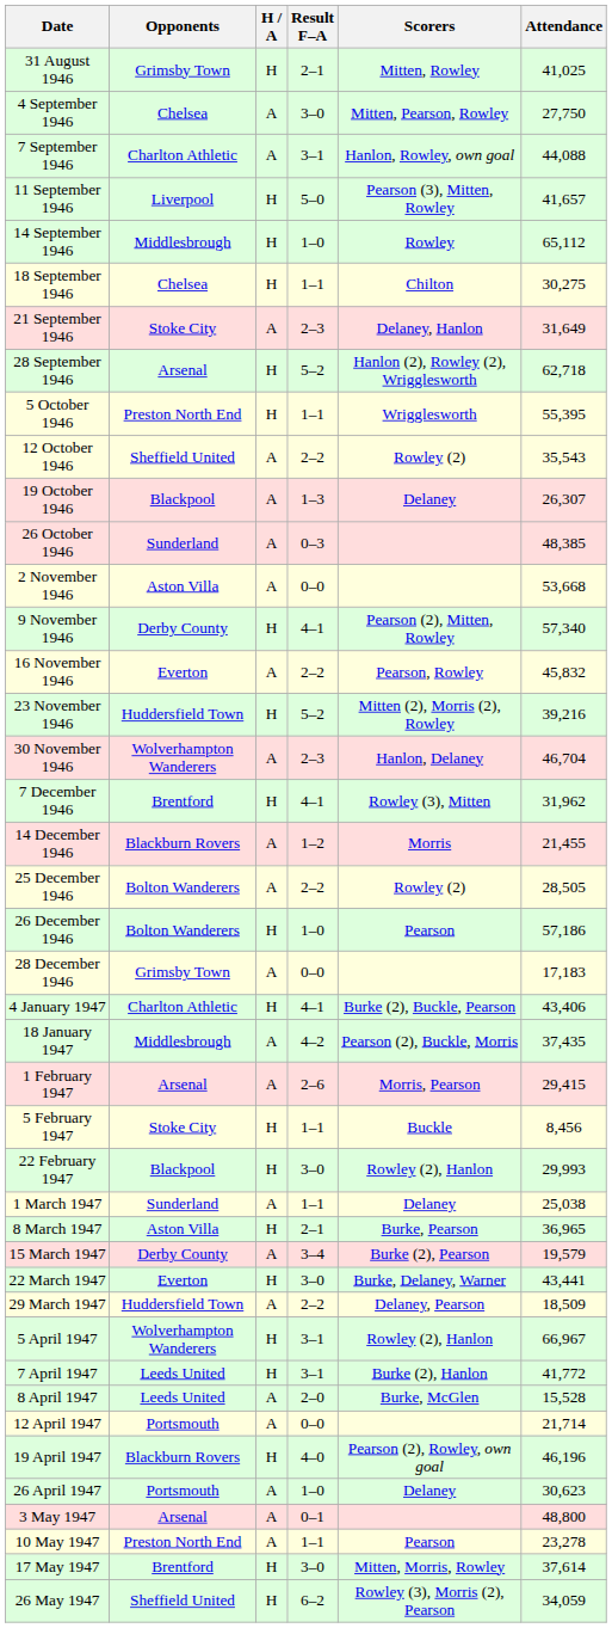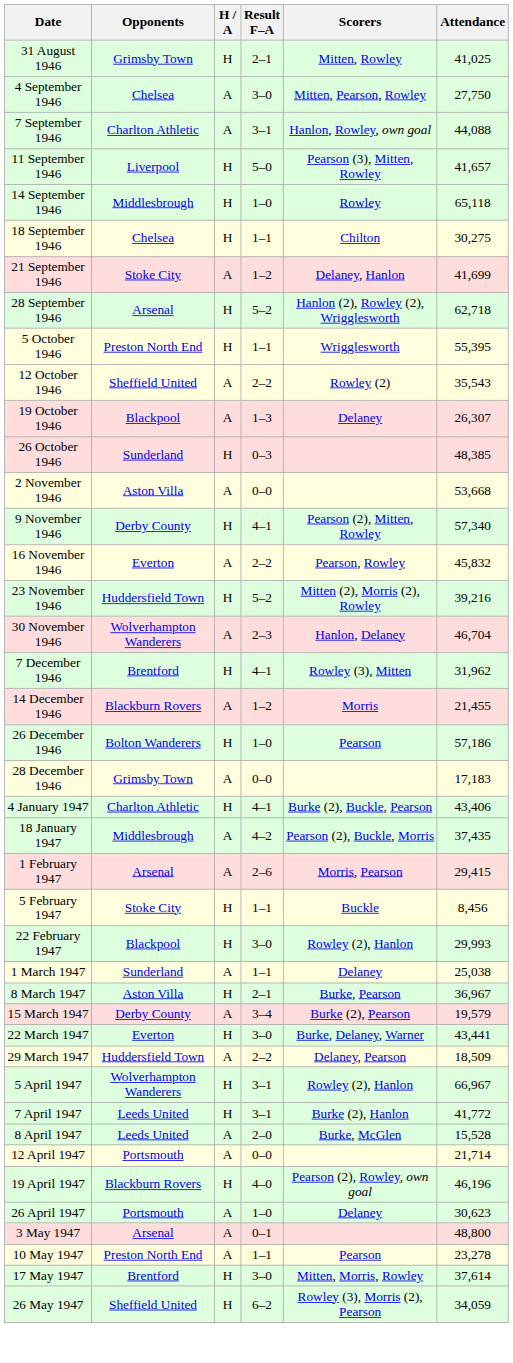 <table class="wikitable" style="text-align:center">
 <tr>
 <th>Date</th>
 <th>Opponents</th>
 <th>H / A</th>
 <th>Result<br>F–A</th>
 <th>Scorers</th>
 <th>Attendance</th>
 </tr>
 <tr bgcolor="#ddffdd">
 <td>31 August 1946</td>
 <td><a href='#'>Grimsby Town</a></td>
 <td>H</td>
 <td>2–1</td>
 <td><a href='#'>Mitten</a>, <a href='#'>Rowley</a></td>
 <td>41,025</td>
 </tr>
 <tr bgcolor="#ddffdd">
 <td>4 September 1946</td>
 <td><a href='#'>Chelsea</a></td>
 <td>A</td>
 <td>3–0</td>
 <td><a href='#'>Mitten</a>, <a href='#'>Pearson</a>, <a href='#'>Rowley</a></td>
 <td>27,750</td>
 </tr>
 <tr bgcolor="#ddffdd">
 <td>7 September 1946</td>
 <td><a href='#'>Charlton Athletic</a></td>
 <td>A</td>
 <td>3–1</td>
 <td><a href='#'>Hanlon</a>, <a href='#'>Rowley</a>, <em>own goal</em></td>
 <td>44,088</td>
 </tr>
 <tr bgcolor="#ddffdd">
 <td>11 September 1946</td>
 <td><a href='#'>Liverpool</a></td>
 <td>H</td>
 <td>5–0</td>
 <td><a href='#'>Pearson</a> (3), <a href='#'>Mitten</a>, <a href='#'>Rowley</a></td>
 <td>41,657</td>
 </tr>
 <tr bgcolor="#ddffdd">
 <td>14 September 1946</td>
 <td><a href='#'>Middlesbrough</a></td>
 <td>H</td>
 <td>1–0</td>
 <td><a href='#'>Rowley</a></td>
-<td>65,112</td>
+<td>65,118</td>
 </tr>
 <tr bgcolor="#ffffdd">
 <td>18 September 1946</td>
 <td><a href='#'>Chelsea</a></td>
 <td>H</td>
 <td>1–1</td>
 <td><a href='#'>Chilton</a></td>
 <td>30,275</td>
 </tr>
 <tr bgcolor="#ffdddd">
 <td>21 September 1946</td>
 <td><a href='#'>Stoke City</a></td>
 <td>A</td>
-<td>2–3</td>
+<td>1–2</td>
 <td><a href='#'>Delaney</a>, <a href='#'>Hanlon</a></td>
-<td>31,649</td>
+<td>41,699</td>
 </tr>
 <tr bgcolor="#ddffdd">
 <td>28 September 1946</td>
 <td><a href='#'>Arsenal</a></td>
 <td>H</td>
 <td>5–2</td>
 <td><a href='#'>Hanlon</a> (2), <a href='#'>Rowley</a> (2), <a href='#'>Wrigglesworth</a></td>
 <td>62,718</td>
 </tr>
 <tr bgcolor="#ffffdd">
 <td>5 October 1946</td>
 <td><a href='#'>Preston North End</a></td>
 <td>H</td>
 <td>1–1</td>
 <td><a href='#'>Wrigglesworth</a></td>
 <td>55,395</td>
 </tr>
 <tr bgcolor="#ffffdd">
 <td>12 October 1946</td>
 <td><a href='#'>Sheffield United</a></td>
 <td>A</td>
 <td>2–2</td>
 <td><a href='#'>Rowley</a> (2)</td>
 <td>35,543</td>
 </tr>
 <tr bgcolor="#ffdddd">
 <td>19 October 1946</td>
 <td><a href='#'>Blackpool</a></td>
 <td>A</td>
 <td>1–3</td>
 <td><a href='#'>Delaney</a></td>
 <td>26,307</td>
 </tr>
 <tr bgcolor="#ffdddd">
 <td>26 October 1946</td>
 <td><a href='#'>Sunderland</a></td>
-<td>A</td>
+<td>H</td>
 <td>0–3</td>
 <td></td>
 <td>48,385</td>
 </tr>
 <tr bgcolor="#ffffdd">
 <td>2 November 1946</td>
 <td><a href='#'>Aston Villa</a></td>
 <td>A</td>
 <td>0–0</td>
 <td></td>
 <td>53,668</td>
 </tr>
 <tr bgcolor="#ddffdd">
 <td>9 November 1946</td>
 <td><a href='#'>Derby County</a></td>
 <td>H</td>
 <td>4–1</td>
 <td><a href='#'>Pearson</a> (2), <a href='#'>Mitten</a>, <a href='#'>Rowley</a></td>
 <td>57,340</td>
 </tr>
 <tr bgcolor="#ffffdd">
 <td>16 November 1946</td>
 <td><a href='#'>Everton</a></td>
 <td>A</td>
 <td>2–2</td>
 <td><a href='#'>Pearson</a>, <a href='#'>Rowley</a></td>
 <td>45,832</td>
 </tr>
 <tr bgcolor="#ddffdd">
 <td>23 November 1946</td>
 <td><a href='#'>Huddersfield Town</a></td>
 <td>H</td>
 <td>5–2</td>
 <td><a href='#'>Mitten</a> (2), <a href='#'>Morris</a> (2), <a href='#'>Rowley</a></td>
 <td>39,216</td>
 </tr>
 <tr bgcolor="#ffdddd">
 <td>30 November 1946</td>
 <td><a href='#'>Wolverhampton Wanderers</a></td>
 <td>A</td>
 <td>2–3</td>
 <td><a href='#'>Hanlon</a>, <a href='#'>Delaney</a></td>
 <td>46,704</td>
 </tr>
 <tr bgcolor="#ddffdd">
 <td>7 December 1946</td>
 <td><a href='#'>Brentford</a></td>
 <td>H</td>
 <td>4–1</td>
 <td><a href='#'>Rowley</a> (3), <a href='#'>Mitten</a></td>
 <td>31,962</td>
 </tr>
 <tr bgcolor="#ffdddd">
 <td>14 December 1946</td>
 <td><a href='#'>Blackburn Rovers</a></td>
 <td>A</td>
 <td>1–2</td>
 <td><a href='#'>Morris</a></td>
 <td>21,455</td>
-</tr>
-<tr bgcolor="#ffffdd">
-<td>25 December 1946</td>
-<td><a href='#'>Bolton Wanderers</a></td>
-<td>A</td>
-<td>2–2</td>
-<td><a href='#'>Rowley</a> (2)</td>
-<td>28,505</td>
 </tr>
 <tr bgcolor="#ddffdd">
 <td>26 December 1946</td>
 <td><a href='#'>Bolton Wanderers</a></td>
 <td>H</td>
 <td>1–0</td>
 <td><a href='#'>Pearson</a></td>
 <td>57,186</td>
 </tr>
 <tr bgcolor="#ffffdd">
 <td>28 December 1946</td>
 <td><a href='#'>Grimsby Town</a></td>
 <td>A</td>
 <td>0–0</td>
 <td></td>
 <td>17,183</td>
 </tr>
 <tr bgcolor="#ddffdd">
 <td>4 January 1947</td>
 <td><a href='#'>Charlton Athletic</a></td>
 <td>H</td>
 <td>4–1</td>
 <td><a href='#'>Burke</a> (2), <a href='#'>Buckle</a>, <a href='#'>Pearson</a></td>
 <td>43,406</td>
 </tr>
 <tr bgcolor="#ddffdd">
 <td>18 January 1947</td>
 <td><a href='#'>Middlesbrough</a></td>
 <td>A</td>
 <td>4–2</td>
 <td><a href='#'>Pearson</a> (2), <a href='#'>Buckle</a>, <a href='#'>Morris</a></td>
 <td>37,435</td>
 </tr>
 <tr bgcolor="#ffdddd">
 <td>1 February 1947</td>
 <td><a href='#'>Arsenal</a></td>
 <td>A</td>
 <td>2–6</td>
 <td><a href='#'>Morris</a>, <a href='#'>Pearson</a></td>
 <td>29,415</td>
 </tr>
 <tr bgcolor="#ffffdd">
 <td>5 February 1947</td>
 <td><a href='#'>Stoke City</a></td>
 <td>H</td>
 <td>1–1</td>
 <td><a href='#'>Buckle</a></td>
 <td>8,456</td>
 </tr>
 <tr bgcolor="#ddffdd">
 <td>22 February 1947</td>
 <td><a href='#'>Blackpool</a></td>
 <td>H</td>
 <td>3–0</td>
 <td><a href='#'>Rowley</a> (2), <a href='#'>Hanlon</a></td>
 <td>29,993</td>
 </tr>
 <tr bgcolor="#ffffdd">
 <td>1 March 1947</td>
 <td><a href='#'>Sunderland</a></td>
 <td>A</td>
 <td>1–1</td>
 <td><a href='#'>Delaney</a></td>
 <td>25,038</td>
 </tr>
 <tr bgcolor="#ddffdd">
 <td>8 March 1947</td>
 <td><a href='#'>Aston Villa</a></td>
 <td>H</td>
 <td>2–1</td>
 <td><a href='#'>Burke</a>, <a href='#'>Pearson</a></td>
-<td>36,965</td>
+<td>36,967</td>
 </tr>
 <tr bgcolor="#ffdddd">
 <td>15 March 1947</td>
 <td><a href='#'>Derby County</a></td>
 <td>A</td>
 <td>3–4</td>
 <td><a href='#'>Burke</a> (2), <a href='#'>Pearson</a></td>
 <td>19,579</td>
 </tr>
 <tr bgcolor="#ddffdd">
 <td>22 March 1947</td>
 <td><a href='#'>Everton</a></td>
 <td>H</td>
 <td>3–0</td>
 <td><a href='#'>Burke</a>, <a href='#'>Delaney</a>, <a href='#'>Warner</a></td>
 <td>43,441</td>
 </tr>
 <tr bgcolor="#ffffdd">
 <td>29 March 1947</td>
 <td><a href='#'>Huddersfield Town</a></td>
 <td>A</td>
 <td>2–2</td>
 <td><a href='#'>Delaney</a>, <a href='#'>Pearson</a></td>
 <td>18,509</td>
 </tr>
 <tr bgcolor="#ddffdd">
 <td>5 April 1947</td>
 <td><a href='#'>Wolverhampton Wanderers</a></td>
 <td>H</td>
 <td>3–1</td>
 <td><a href='#'>Rowley</a> (2), <a href='#'>Hanlon</a></td>
 <td>66,967</td>
 </tr>
 <tr bgcolor="#ddffdd">
 <td>7 April 1947</td>
 <td><a href='#'>Leeds United</a></td>
 <td>H</td>
 <td>3–1</td>
 <td><a href='#'>Burke</a> (2), <a href='#'>Hanlon</a></td>
 <td>41,772</td>
 </tr>
 <tr bgcolor="#ddffdd">
 <td>8 April 1947</td>
 <td><a href='#'>Leeds United</a></td>
 <td>A</td>
 <td>2–0</td>
 <td><a href='#'>Burke</a>, <a href='#'>McGlen</a></td>
 <td>15,528</td>
 </tr>
 <tr bgcolor="#ffffdd">
 <td>12 April 1947</td>
 <td><a href='#'>Portsmouth</a></td>
 <td>A</td>
 <td>0–0</td>
 <td></td>
 <td>21,714</td>
 </tr>
 <tr bgcolor="#ddffdd">
 <td>19 April 1947</td>
 <td><a href='#'>Blackburn Rovers</a></td>
 <td>H</td>
 <td>4–0</td>
 <td><a href='#'>Pearson</a> (2), <a href='#'>Rowley</a>, <em>own goal</em></td>
 <td>46,196</td>
 </tr>
 <tr bgcolor="#ddffdd">
 <td>26 April 1947</td>
 <td><a href='#'>Portsmouth</a></td>
 <td>A</td>
 <td>1–0</td>
 <td><a href='#'>Delaney</a></td>
 <td>30,623</td>
 </tr>
 <tr bgcolor="#ffdddd">
 <td>3 May 1947</td>
 <td><a href='#'>Arsenal</a></td>
 <td>A</td>
 <td>0–1</td>
 <td></td>
 <td>48,800</td>
 </tr>
 <tr bgcolor="#ffffdd">
 <td>10 May 1947</td>
 <td><a href='#'>Preston North End</a></td>
 <td>A</td>
 <td>1–1</td>
 <td><a href='#'>Pearson</a></td>
 <td>23,278</td>
 </tr>
 <tr bgcolor="#ddffdd">
 <td>17 May 1947</td>
 <td><a href='#'>Brentford</a></td>
 <td>H</td>
 <td>3–0</td>
 <td><a href='#'>Mitten</a>, <a href='#'>Morris</a>, <a href='#'>Rowley</a></td>
 <td>37,614</td>
 </tr>
 <tr bgcolor="#ddffdd">
 <td>26 May 1947</td>
 <td><a href='#'>Sheffield United</a></td>
 <td>H</td>
 <td>6–2</td>
 <td><a href='#'>Rowley</a> (3), <a href='#'>Morris</a> (2), <a href='#'>Pearson</a></td>
 <td>34,059</td>
 </tr>
 </table>
